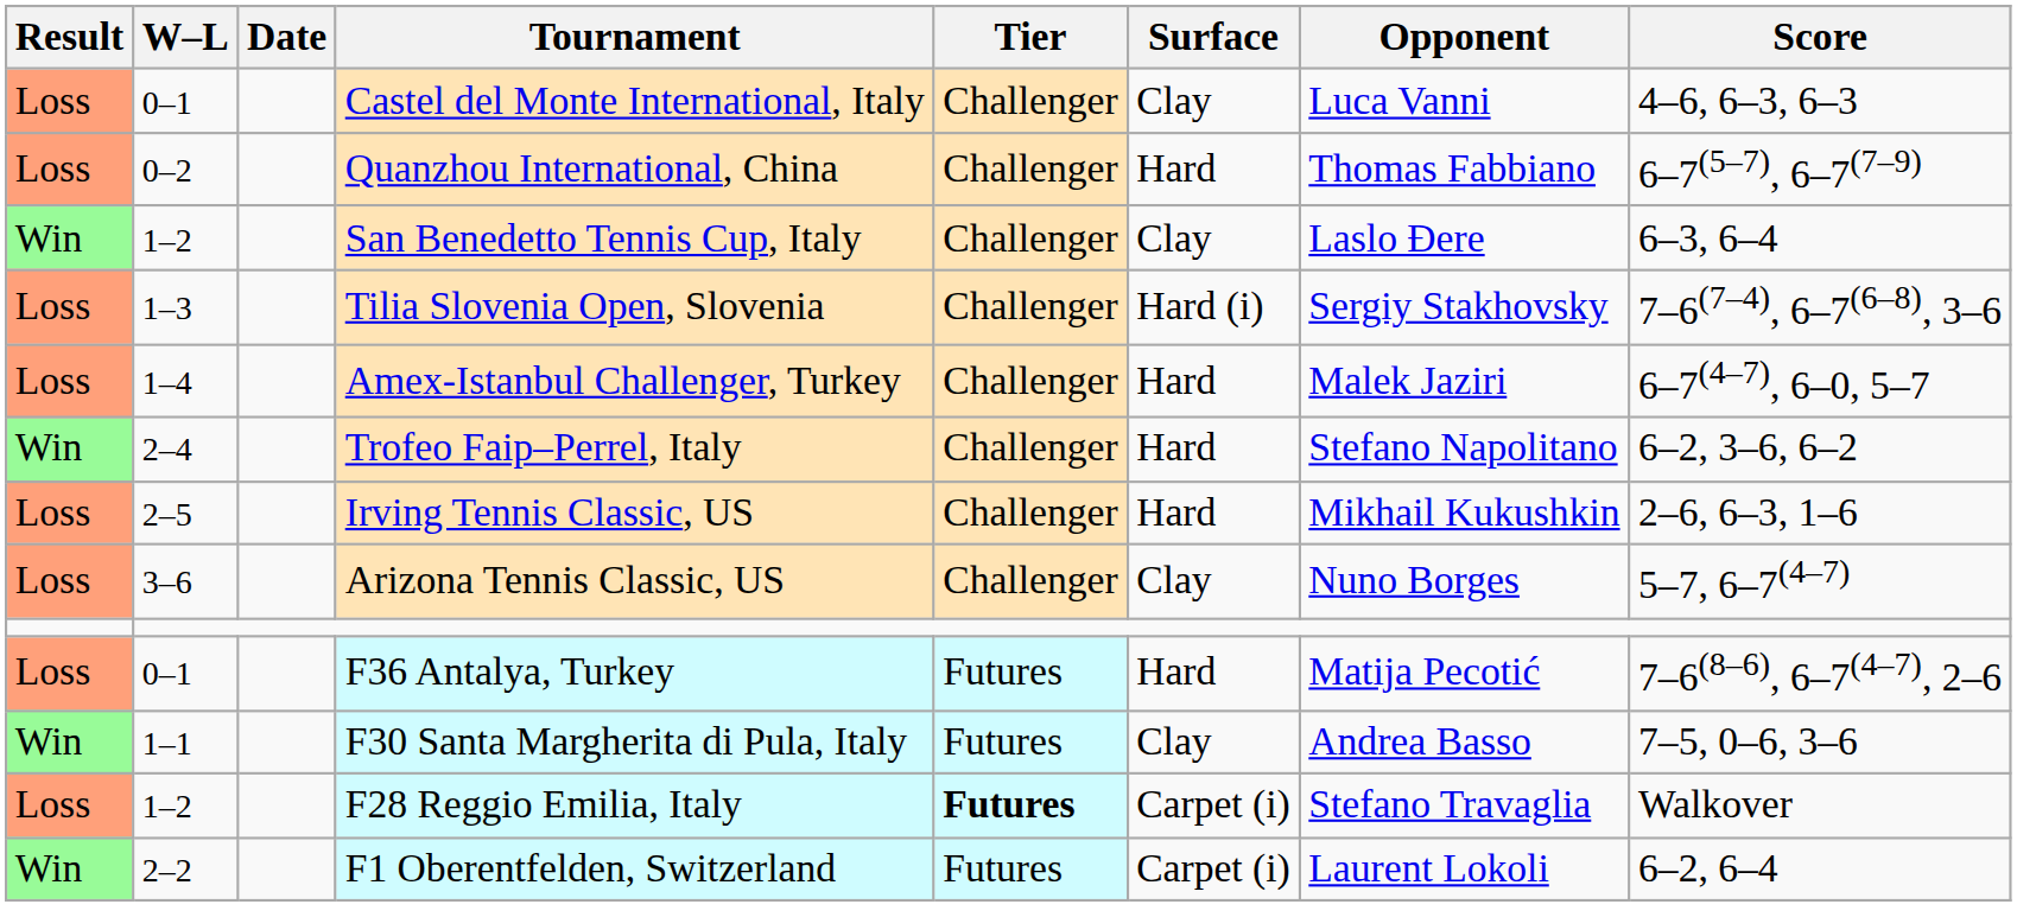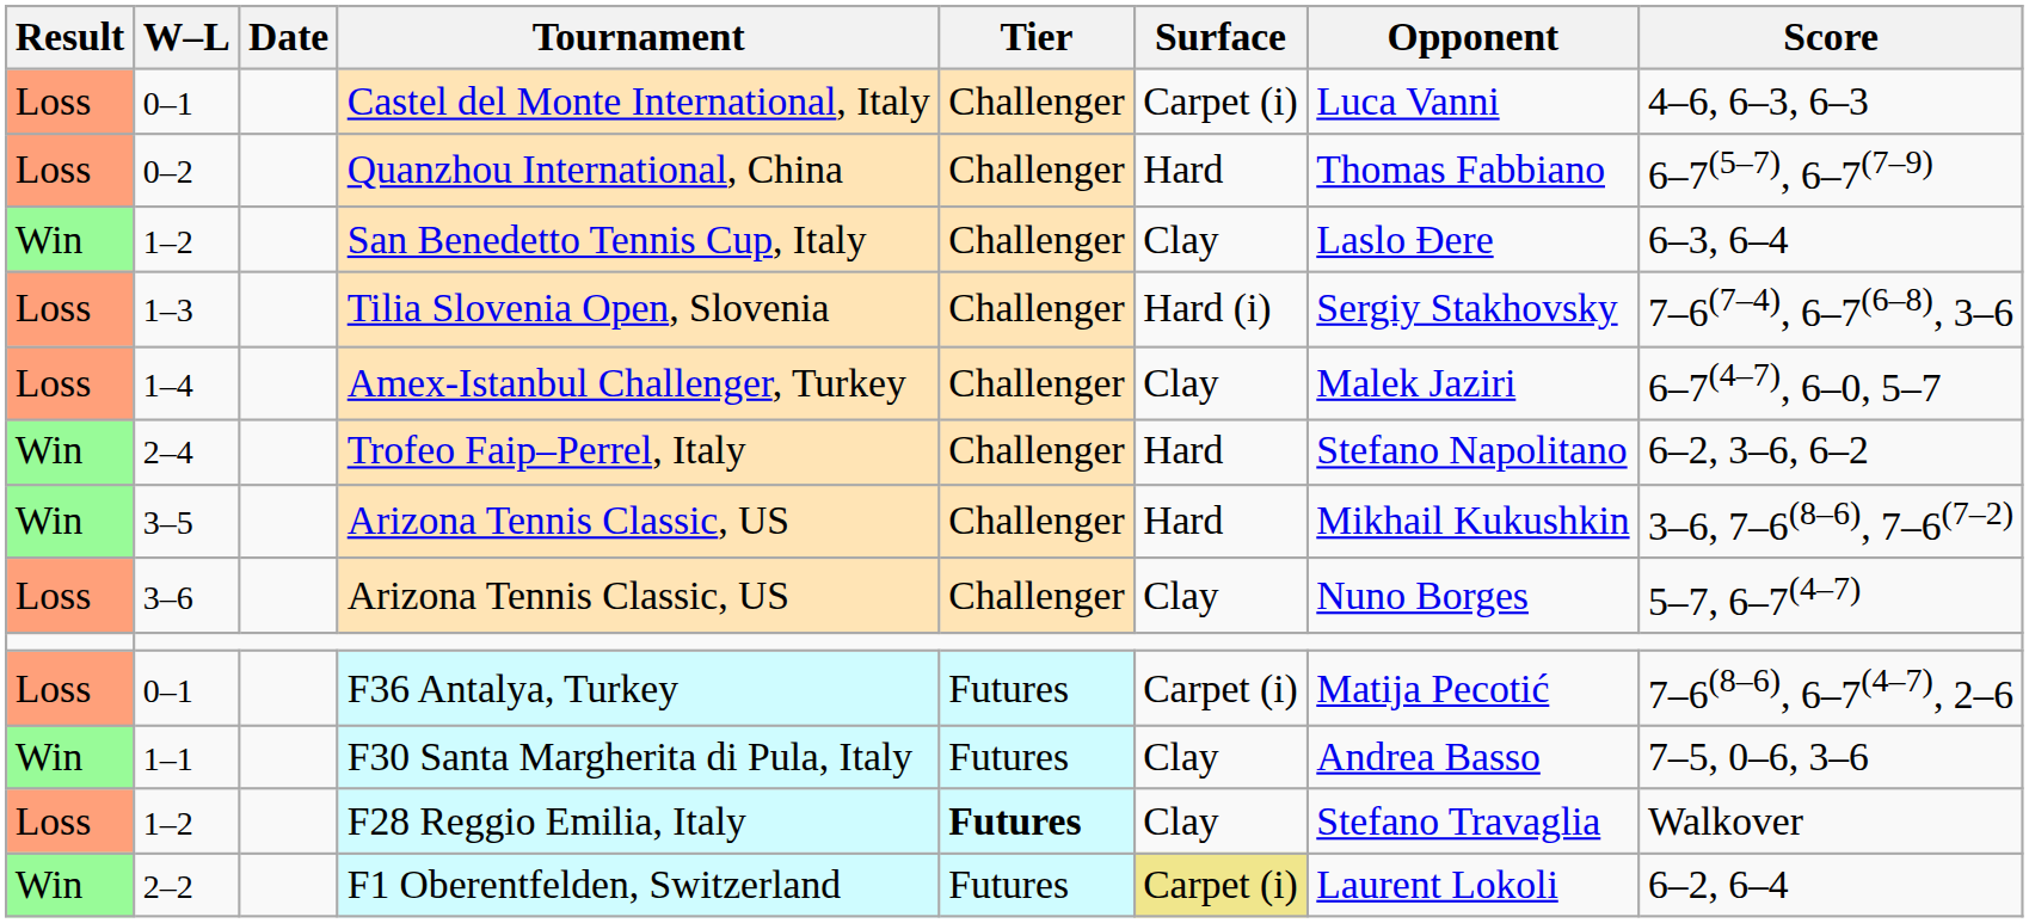 <table class="sortable wikitable">
 <tr>
 <th>Result</th>
 <th class="unsortable">W–L</th>
 <th>Date</th>
 <th>Tournament</th>
 <th>Tier</th>
 <th>Surface</th>
 <th>Opponent</th>
 <th class="unsortable">Score</th>
 </tr>
 <tr>
 <td bgcolor=FFA07A>Loss</td>
 <td><small>0–1</small></td>
 <td><a href='#'></a></td>
 <td style="background:moccasin;"><a href='#'>Castel del Monte International</a>, Italy</td>
 <td style="background:moccasin;">Challenger</td>
-<td>Clay</td>
+<td>Carpet (i)</td>
 <td> <a href='#'>Luca Vanni</a></td>
 <td>4–6, 6–3, 6–3</td>
 </tr>
 <tr>
 <td bgcolor=FFA07A>Loss</td>
 <td><small>0–2</small></td>
 <td><a href='#'></a></td>
 <td style="background:moccasin;"><a href='#'>Quanzhou International</a>, China</td>
 <td style="background:moccasin;">Challenger</td>
 <td>Hard</td>
 <td> <a href='#'>Thomas Fabbiano</a></td>
 <td>6–7<sup>(5–7)</sup>, 6–7<sup>(7–9)</sup></td>
 </tr>
 <tr>
 <td bgcolor=98FB98>Win</td>
 <td><small>1–2</small></td>
 <td><a href='#'></a></td>
 <td style="background:moccasin;"><a href='#'>San Benedetto Tennis Cup</a>, Italy</td>
 <td style="background:moccasin;">Challenger</td>
 <td>Clay</td>
 <td> <a href='#'>Laslo Đere</a></td>
 <td>6–3, 6–4</td>
 </tr>
 <tr>
 <td bgcolor=FFA07A>Loss</td>
 <td><small>1–3</small></td>
 <td><a href='#'></a></td>
 <td style="background:moccasin;"><a href='#'>Tilia Slovenia Open</a>, Slovenia</td>
 <td style="background:moccasin;">Challenger</td>
 <td>Hard (i)</td>
 <td> <a href='#'>Sergiy Stakhovsky</a></td>
 <td>7–6<sup>(7–4)</sup>, 6–7<sup>(6–8)</sup>, 3–6</td>
 </tr>
 <tr>
 <td bgcolor=FFA07A>Loss</td>
 <td><small>1–4</small></td>
 <td><a href='#'></a></td>
 <td style="background:moccasin;"><a href='#'>Amex-Istanbul Challenger</a>, Turkey</td>
 <td style="background:moccasin;">Challenger</td>
-<td>Hard</td>
+<td>Clay</td>
 <td> <a href='#'>Malek Jaziri</a></td>
 <td>6–7<sup>(4–7)</sup>, 6–0, 5–7</td>
 </tr>
 <tr>
 <td bgcolor=98FB98>Win</td>
 <td><small>2–4</small></td>
 <td><a href='#'></a></td>
 <td style="background:moccasin;"><a href='#'>Trofeo Faip–Perrel</a>, Italy</td>
 <td style="background:moccasin;">Challenger</td>
 <td>Hard</td>
 <td> <a href='#'>Stefano Napolitano</a></td>
 <td>6–2, 3–6, 6–2</td>
 </tr>
 <tr>
-<td bgcolor=FFA07A>Loss</td>
-<td><small>2–5</small></td>
+<td bgcolor=98fb98>Win</td>
+<td><small>3–5</small></td>
 <td><a href='#'></a></td>
-<td style="background:moccasin;"><a href='#'>Irving Tennis Classic</a>, US</td>
+<td style="background:moccasin;"><a href='#'>Arizona Tennis Classic</a>, US</td>
 <td style="background:moccasin;">Challenger</td>
 <td>Hard</td>
 <td> <a href='#'>Mikhail Kukushkin</a></td>
-<td>2–6, 6–3, 1–6</td>
+<td>3–6, 7–6<sup>(8–6)</sup>, 7–6<sup>(7–2)</sup></td>
 </tr>
 <tr>
 <td bgcolor=ffa07a>Loss</td>
 <td><small>3–6</small></td>
 <td><a href='#'></a></td>
 <td style="background:moccasin;">Arizona Tennis Classic, US</td>
 <td style="background:moccasin;">Challenger</td>
 <td>Clay</td>
 <td> <a href='#'>Nuno Borges</a></td>
 <td>5–7, 6–7<sup>(4–7)</sup></td>
 </tr>
 <tr>
 <td></td>
 </tr>
 <tr>
 <td bgcolor=FFA07A>Loss</td>
 <td><small>0–1</small></td>
 <td></td>
 <td style="background:#cffcff;">F36 Antalya, Turkey</td>
 <td style="background:#cffcff;">Futures</td>
-<td>Hard</td>
+<td>Carpet (i)</td>
 <td> <a href='#'>Matija Pecotić</a></td>
 <td>7–6<sup>(8–6)</sup>, 6–7<sup>(4–7)</sup>, 2–6</td>
 </tr>
 <tr>
 <td bgcolor=98FB98>Win</td>
 <td><small>1–1</small></td>
 <td></td>
 <td style="background:#cffcff;">F30 Santa Margherita di Pula, Italy</td>
 <td style="background:#cffcff;">Futures</td>
 <td>Clay</td>
 <td> <a href='#'>Andrea Basso</a></td>
 <td>7–5, 0–6, 3–6</td>
 </tr>
 <tr>
 <td bgcolor=FFA07A>Loss</td>
 <td><small>1–2</small></td>
 <td></td>
 <td style="background:#cffcff;">F28 Reggio Emilia, Italy</td>
 <td style="background:#cffcff;"><strong>Futures</strong></td>
-<td>Carpet (i)</td>
+<td>Clay</td>
 <td> <a href='#'>Stefano Travaglia</a></td>
 <td>Walkover</td>
 </tr>
 <tr>
 <td bgcolor=98FB98>Win</td>
 <td><small>2–2</small></td>
 <td></td>
 <td style="background:#cffcff;">F1 Oberentfelden, Switzerland</td>
 <td style="background:#cffcff;">Futures</td>
-<td>Carpet (i)</td>
+<td style="background: khaki;">Carpet (i)</td>
 <td> <a href='#'>Laurent Lokoli</a></td>
 <td>6–2, 6–4</td>
 </tr>
 </table>
